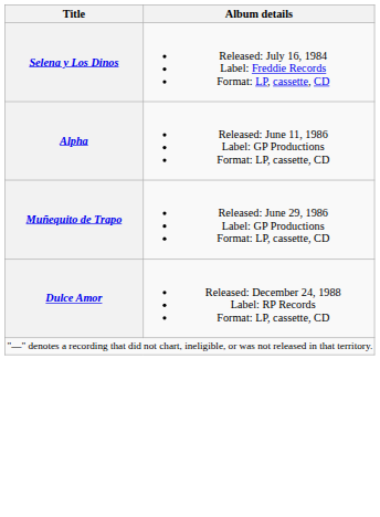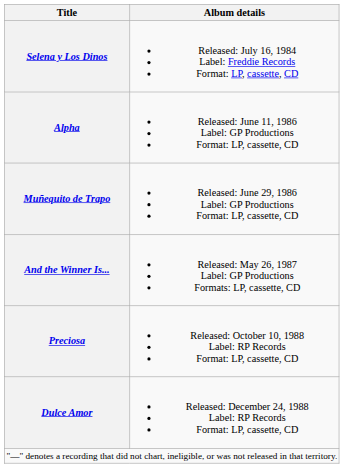 <table class="wikitable plainrowheaders" style="text-align:center;">
 <tr>
 <th scope="col">Title</th>
 <th scope="col">Album details</th>
 </tr>
 <tr>
 <th scope="row"><em><a href='#'>Selena y Los Dinos</a></em></th>
 <td><br><ul><li>Released: July 16, 1984</li><li>Label: <a href='#'>Freddie Records</a></li><li>Format: <a href='#'>LP</a>, <a href='#'>cassette</a>, <a href='#'>CD</a></li></ul></td>
 </tr>
 <tr>
 <th scope="row"><em><a href='#'>Alpha</a></em></th>
 <td><br><ul><li>Released: June 11, 1986</li><li>Label: GP Productions</li><li>Format: LP, cassette, CD</li></ul></td>
 </tr>
 <tr>
 <th scope="row"><em><a href='#'>Muñequito de Trapo</a></em></th>
 <td><br><ul><li>Released: June 29, 1986</li><li>Label: GP Productions</li><li>Format: LP, cassette, CD</li></ul></td>
 </tr>
 <tr>
+<th scope="row"><em><a href='#'>And the Winner Is...</a></em></th>
+<td><br><ul><li>Released: May 26, 1987</li><li>Label: GP Productions</li><li>Formats: LP, cassette, CD</li></ul></td>
+</tr>
+<tr>
+<th scope="row"><em><a href='#'>Preciosa</a></em></th>
+<td><br><ul><li>Released: October 10, 1988</li><li>Label: RP Records</li><li>Format: LP, cassette, CD</li></ul></td>
+</tr>
+<tr>
 <th scope="row"><em><a href='#'>Dulce Amor</a></em></th>
 <td><br><ul><li>Released: December 24, 1988</li><li>Label: RP Records</li><li>Format: LP, cassette, CD</li></ul></td>
 </tr>
 <tr>
 <td colspan="2" style="font-size:90%">"—" denotes a recording that did not chart, ineligible, or was not released in that territory.</td>
 </tr>
 </table>
